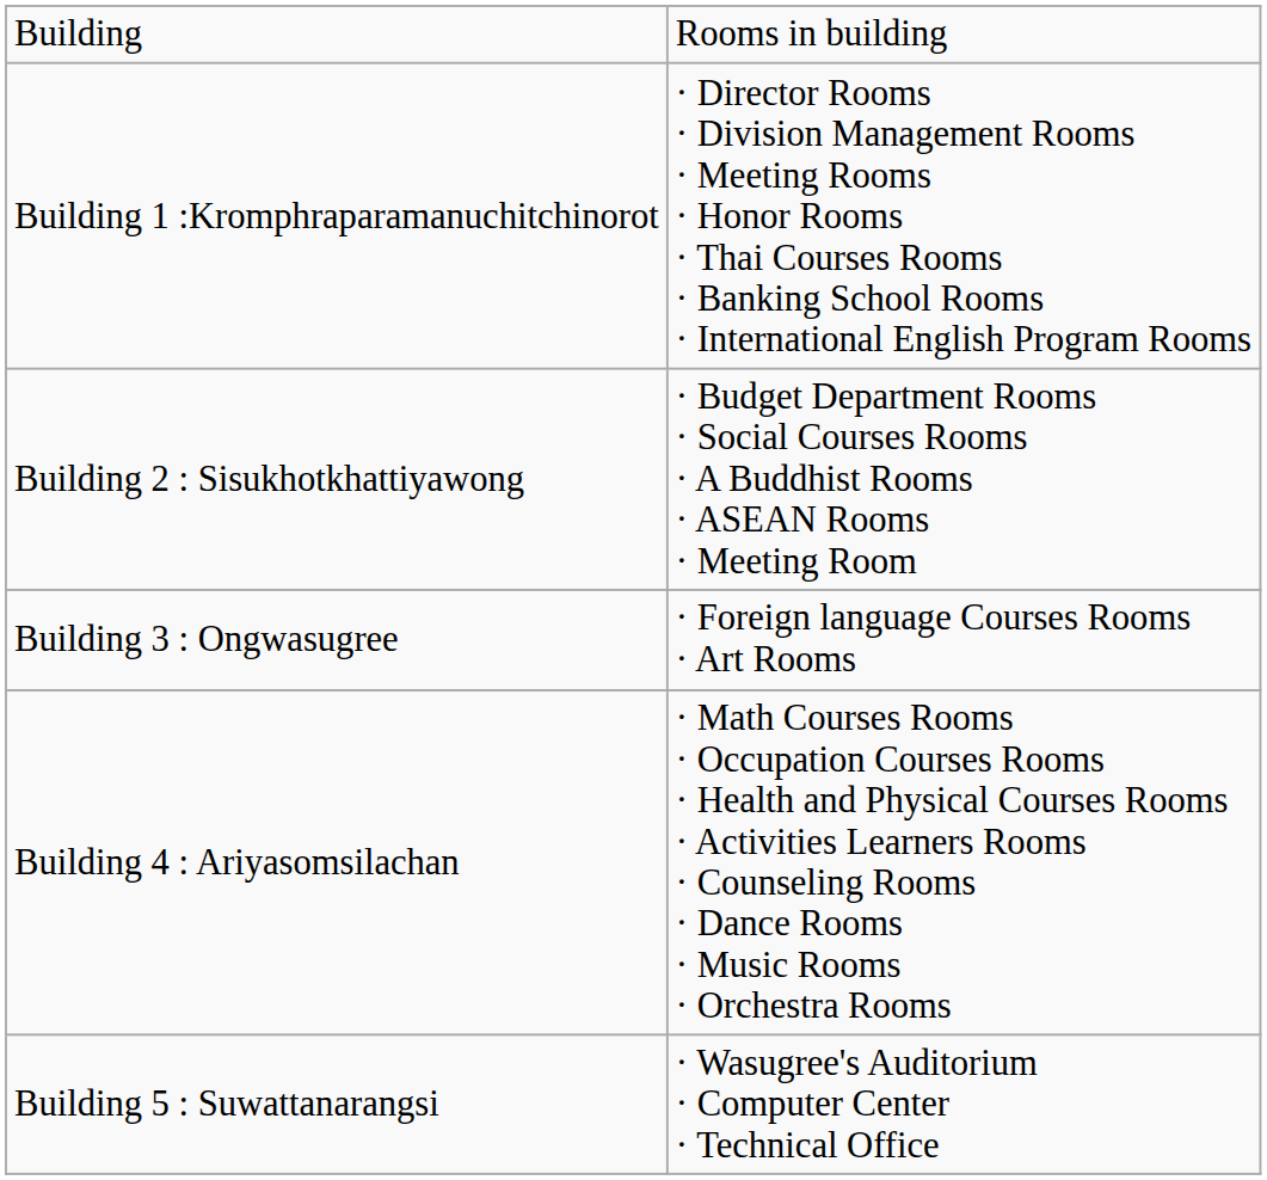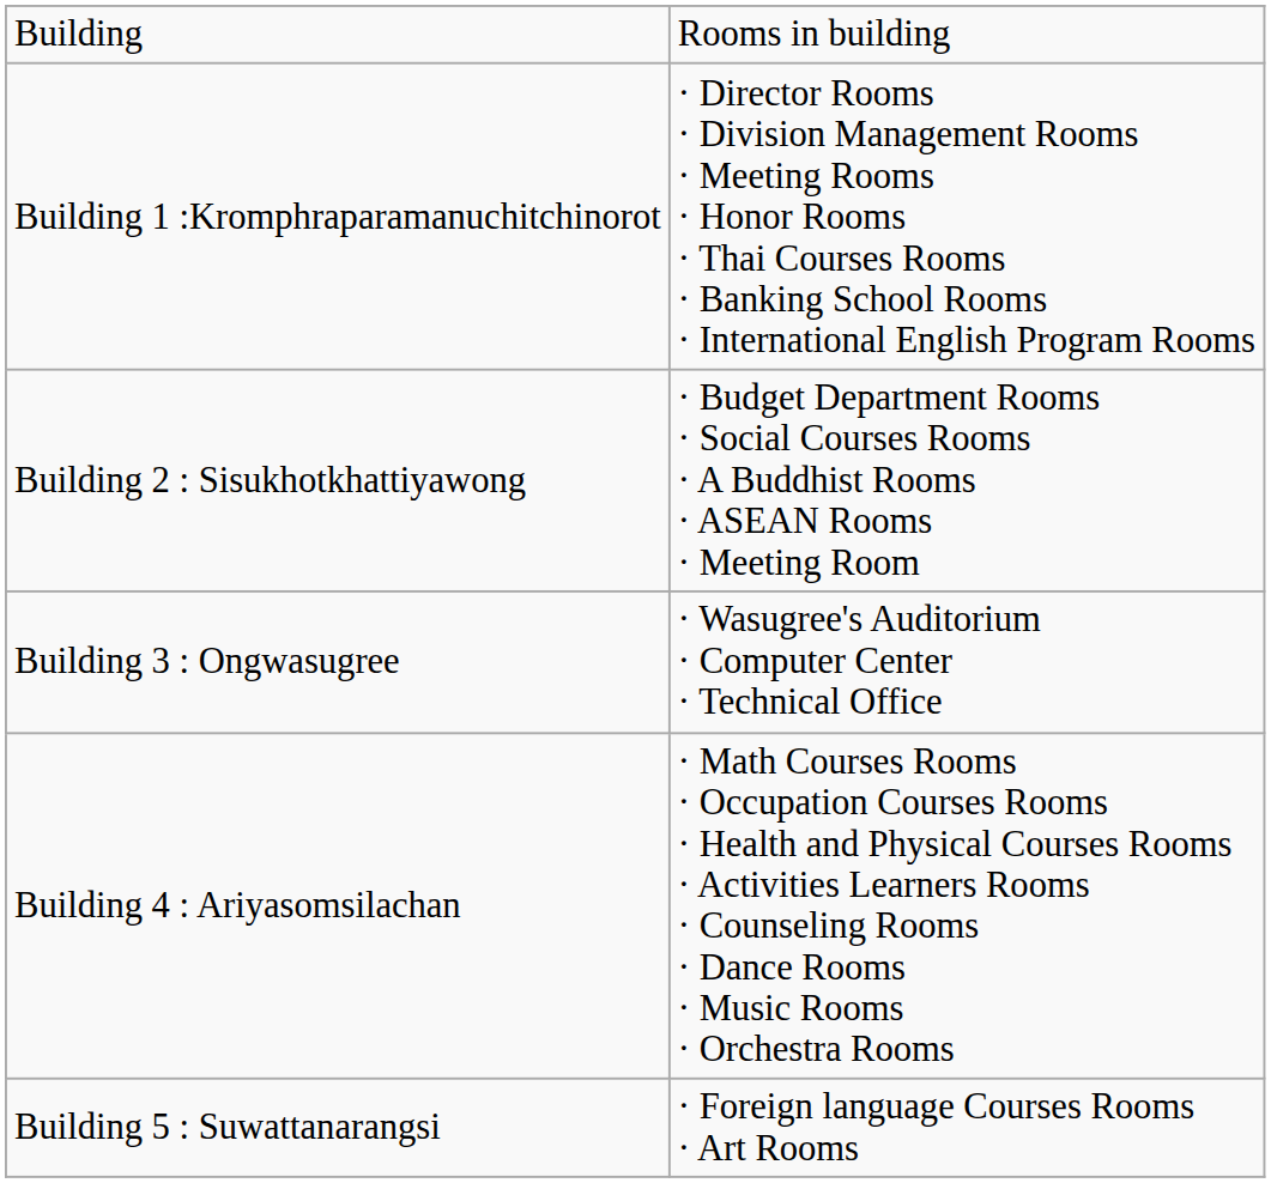 <table class="wikitable">
 <tr>
 <td>Building</td>
 <td>Rooms in building</td>
 </tr>
 <tr>
 <td>Building 1 :Kromphraparamanuchitchinorot</td>
 <td>·          Director Rooms<br>·          Division Management Rooms<br>·          Meeting Rooms<br>·          Honor Rooms<br>·          Thai Courses Rooms<br>·          Banking School Rooms<br>·          International  English Program Rooms</td>
 </tr>
 <tr>
 <td>Building 2 : Sisukhotkhattiyawong</td>
 <td>·          Budget Department Rooms<br>·          Social Courses Rooms<br>·          A Buddhist Rooms<br>·          ASEAN Rooms<br>·          Meeting Room</td>
 </tr>
 <tr>
 <td>Building 3 : Ongwasugree</td>
-<td>·          Foreign language Courses Rooms<br>·          Art Rooms</td>
+<td>·          Wasugree's Auditorium<br>·          Computer Center<br>·          Technical Office</td>
 </tr>
 <tr>
 <td>Building 4 : Ariyasomsilachan</td>
 <td>·          Math Courses Rooms<br>·          Occupation Courses Rooms<br>·          Health and Physical Courses Rooms<br>·          Activities Learners Rooms<br>·          Counseling Rooms<br>·          Dance Rooms<br>·          Music Rooms<br>·          Orchestra Rooms</td>
 </tr>
 <tr>
 <td>Building 5 : Suwattanarangsi</td>
-<td>·          Wasugree's Auditorium<br>·          Computer Center<br>·          Technical Office</td>
+<td>·          Foreign language Courses Rooms<br>·          Art Rooms</td>
 </tr>
 </table>
